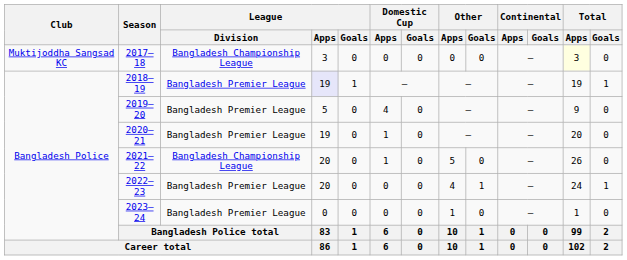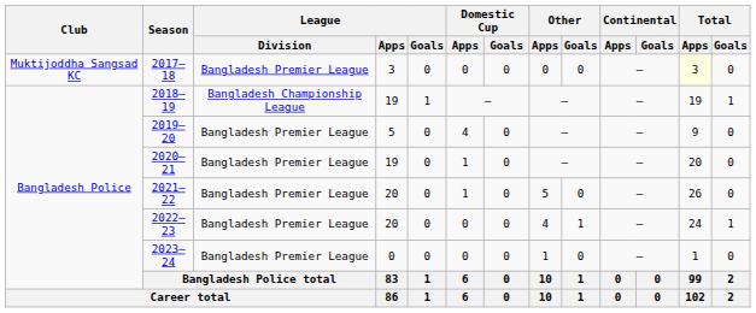 <table class="wikitable" style="text-align:center">
 <tr>
 <th rowspan="2">Club</th>
 <th rowspan="2">Season</th>
 <th colspan="3">League</th>
 <th colspan="2">Domestic Cup</th>
 <th colspan="2">Other</th>
 <th colspan="2">Continental</th>
 <th colspan="2">Total</th>
 </tr>
 <tr>
 <th>Division</th>
 <th>Apps</th>
 <th>Goals</th>
 <th>Apps</th>
 <th>Goals</th>
 <th>Apps</th>
 <th>Goals</th>
 <th>Apps</th>
 <th>Goals</th>
 <th>Apps</th>
 <th>Goals</th>
 </tr>
 <tr>
 <td><a href='#'>Muktijoddha Sangsad KC</a></td>
 <td><a href='#'>2017–18</a></td>
-<td><a href='#'>Bangladesh Championship League</a></td>
+<td><a href='#'>Bangladesh Premier League</a></td>
 <td>3</td>
 <td>0</td>
 <td>0</td>
 <td>0</td>
 <td>0</td>
 <td>0</td>
 <td colspan="2">—</td>
 <td style="background: lightyellow;">3</td>
 <td>0</td>
 </tr>
 <tr>
 <td rowspan=7><a href='#'>Bangladesh Police</a></td>
 <td><a href='#'>2018–19</a></td>
-<td><a href='#'>Bangladesh Premier League</a></td>
-<td style="background: lavender;">19</td>
+<td><a href='#'>Bangladesh Championship League</a></td>
+<td>19</td>
 <td>1</td>
 <td colspan="2">—</td>
 <td colspan="2">—</td>
 <td colspan="2">—</td>
 <td>19</td>
 <td>1</td>
 </tr>
 <tr>
 <td><a href='#'>2019–20</a></td>
 <td>Bangladesh Premier League</td>
 <td>5</td>
 <td>0</td>
 <td>4</td>
 <td>0</td>
 <td colspan="2">—</td>
 <td colspan="2">—</td>
 <td>9</td>
 <td>0</td>
 </tr>
 <tr>
 <td><a href='#'>2020–21</a></td>
 <td>Bangladesh Premier League</td>
 <td>19</td>
 <td>0</td>
 <td>1</td>
 <td>0</td>
 <td colspan="2">—</td>
 <td colspan="2">—</td>
 <td>20</td>
 <td>0</td>
 </tr>
 <tr>
 <td><a href='#'>2021–22</a></td>
-<td><a href='#'>Bangladesh Championship League</a></td>
+<td>Bangladesh Premier League</td>
 <td>20</td>
 <td>0</td>
 <td>1</td>
 <td>0</td>
 <td>5</td>
 <td>0</td>
 <td colspan="2">—</td>
 <td>26</td>
 <td>0</td>
 </tr>
 <tr>
 <td><a href='#'>2022–23</a></td>
 <td>Bangladesh Premier League</td>
 <td>20</td>
 <td>0</td>
 <td>0</td>
 <td>0</td>
 <td>4</td>
 <td>1</td>
 <td colspan="2">—</td>
 <td>24</td>
 <td>1</td>
 </tr>
 <tr>
 <td><a href='#'>2023–24</a></td>
 <td>Bangladesh Premier League</td>
 <td>0</td>
 <td>0</td>
 <td>0</td>
 <td>0</td>
 <td>1</td>
 <td>0</td>
 <td colspan="2">—</td>
 <td>1</td>
 <td>0</td>
 </tr>
 <tr>
 <th colspan="2"><strong>Bangladesh Police total</strong></th>
 <th>83</th>
 <th>1</th>
 <th>6</th>
 <th>0</th>
 <th>10</th>
 <th>1</th>
 <th>0</th>
 <th>0</th>
 <th>99</th>
 <th>2</th>
 </tr>
 <tr>
 <th colspan="3">Career total</th>
 <th>86</th>
 <th>1</th>
 <th>6</th>
 <th>0</th>
 <th>10</th>
 <th>1</th>
 <th>0</th>
 <th>0</th>
 <th>102</th>
 <th>2</th>
 </tr>
 </table>
